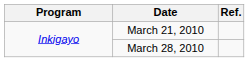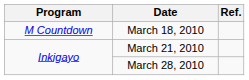 <table class="wikitable" style="text-align:center;">
 <tr>
 <th style="width:150px;">Program</th>
 <th style="width:145px;">Date</th>
 <th>Ref.</th>
+</tr>
+<tr>
+<td><em><a href='#'>M Countdown</a></em></td>
+<td>March 18, 2010</td>
+<td align="center"></td>
 </tr>
 <tr>
 <td rowspan="2"><em><a href='#'>Inkigayo</a></em></td>
 <td>March 21, 2010</td>
 <td align="center"></td>
 </tr>
 <tr>
 <td>March 28, 2010</td>
 <td align="center"></td>
 </tr>
 </table>
